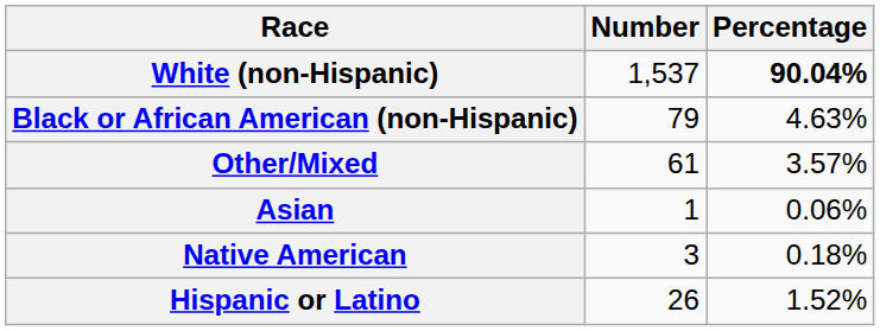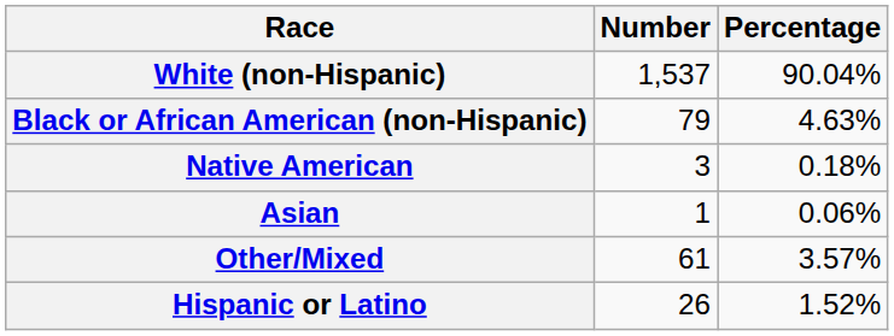 <table class="wikitable" style="text-align:right">
 <tr>
 <th scope="col">Race</th>
 <th scope="col">Number</th>
 <th scope="col">Percentage</th>
 </tr>
 <tr>
 <th scope="row"><a href='#'>White</a> (non-Hispanic)</th>
 <td>1,537</td>
-<td><strong>90.04%</strong></td>
+<td>90.04%</td>
 </tr>
 <tr>
 <th scope="row"><a href='#'>Black or African American</a> (non-Hispanic)</th>
 <td>79</td>
 <td>4.63%</td>
 </tr>
 <tr>
-<th scope="row"><a href='#'>Other/Mixed</a></th>
-<td>61</td>
-<td>3.57%</td>
+<th scope="row"><a href='#'>Native American</a></th>
+<td>3</td>
+<td>0.18%</td>
 </tr>
 <tr>
 <th scope="row"><a href='#'>Asian</a></th>
 <td>1</td>
 <td>0.06%</td>
 </tr>
 <tr>
-<th scope="row"><a href='#'>Native American</a></th>
-<td>3</td>
-<td>0.18%</td>
+<th scope="row"><a href='#'>Other/Mixed</a></th>
+<td>61</td>
+<td>3.57%</td>
 </tr>
 <tr>
 <th scope="row"><a href='#'>Hispanic</a> or <a href='#'>Latino</a></th>
 <td>26</td>
 <td>1.52%</td>
 </tr>
 </table>
